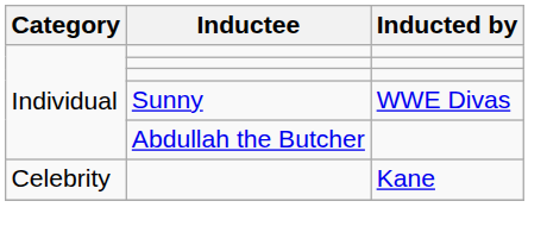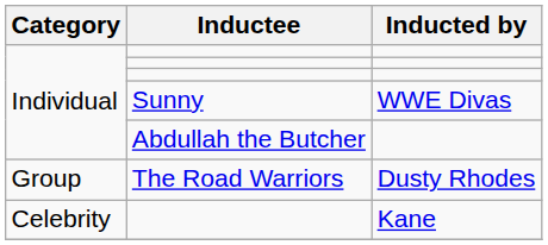 <table class="wikitable">
 <tr>
 <th>Category</th>
 <th>Inductee</th>
 <th>Inducted by</th>
 </tr>
 <tr>
 <td rowspan="5">Individual</td>
 <td></td>
 <td></td>
 </tr>
 <tr>
 <td></td>
 <td></td>
 </tr>
 <tr>
 <td></td>
 <td></td>
 </tr>
 <tr>
 <td><a href='#'>Sunny</a></td>
 <td><a href='#'>WWE Divas</a></td>
 </tr>
 <tr>
 <td><a href='#'>Abdullah the Butcher</a></td>
 <td></td>
 </tr>
 <tr>
+<td>Group</td>
+<td><a href='#'>The Road Warriors</a></td>
+<td><a href='#'>Dusty Rhodes</a></td>
+</tr>
+<tr>
 <td>Celebrity</td>
 <td></td>
 <td><a href='#'>Kane</a></td>
 </tr>
 <tr>
 </tr>
 </table>
